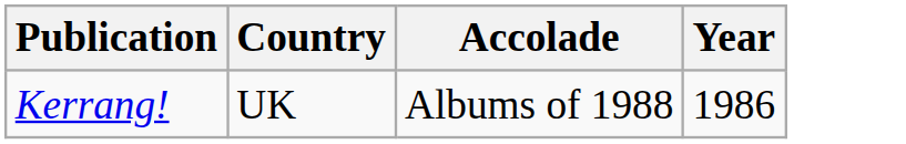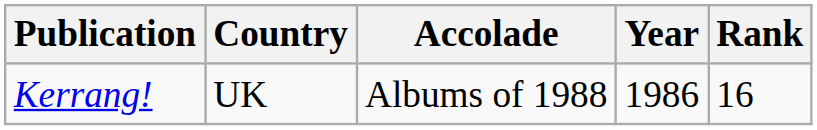 <table class="wikitable sortable">
 <tr>
 <th>Publication</th>
 <th>Country</th>
 <th>Accolade</th>
 <th>Year</th>
+<th align="center">Rank</th>
 </tr>
 <tr>
 <td><em><a href='#'>Kerrang!</a></em></td>
 <td>UK</td>
 <td>Albums of 1988</td>
 <td>1986</td>
+<td>16</td>
 </tr>
 </table>
